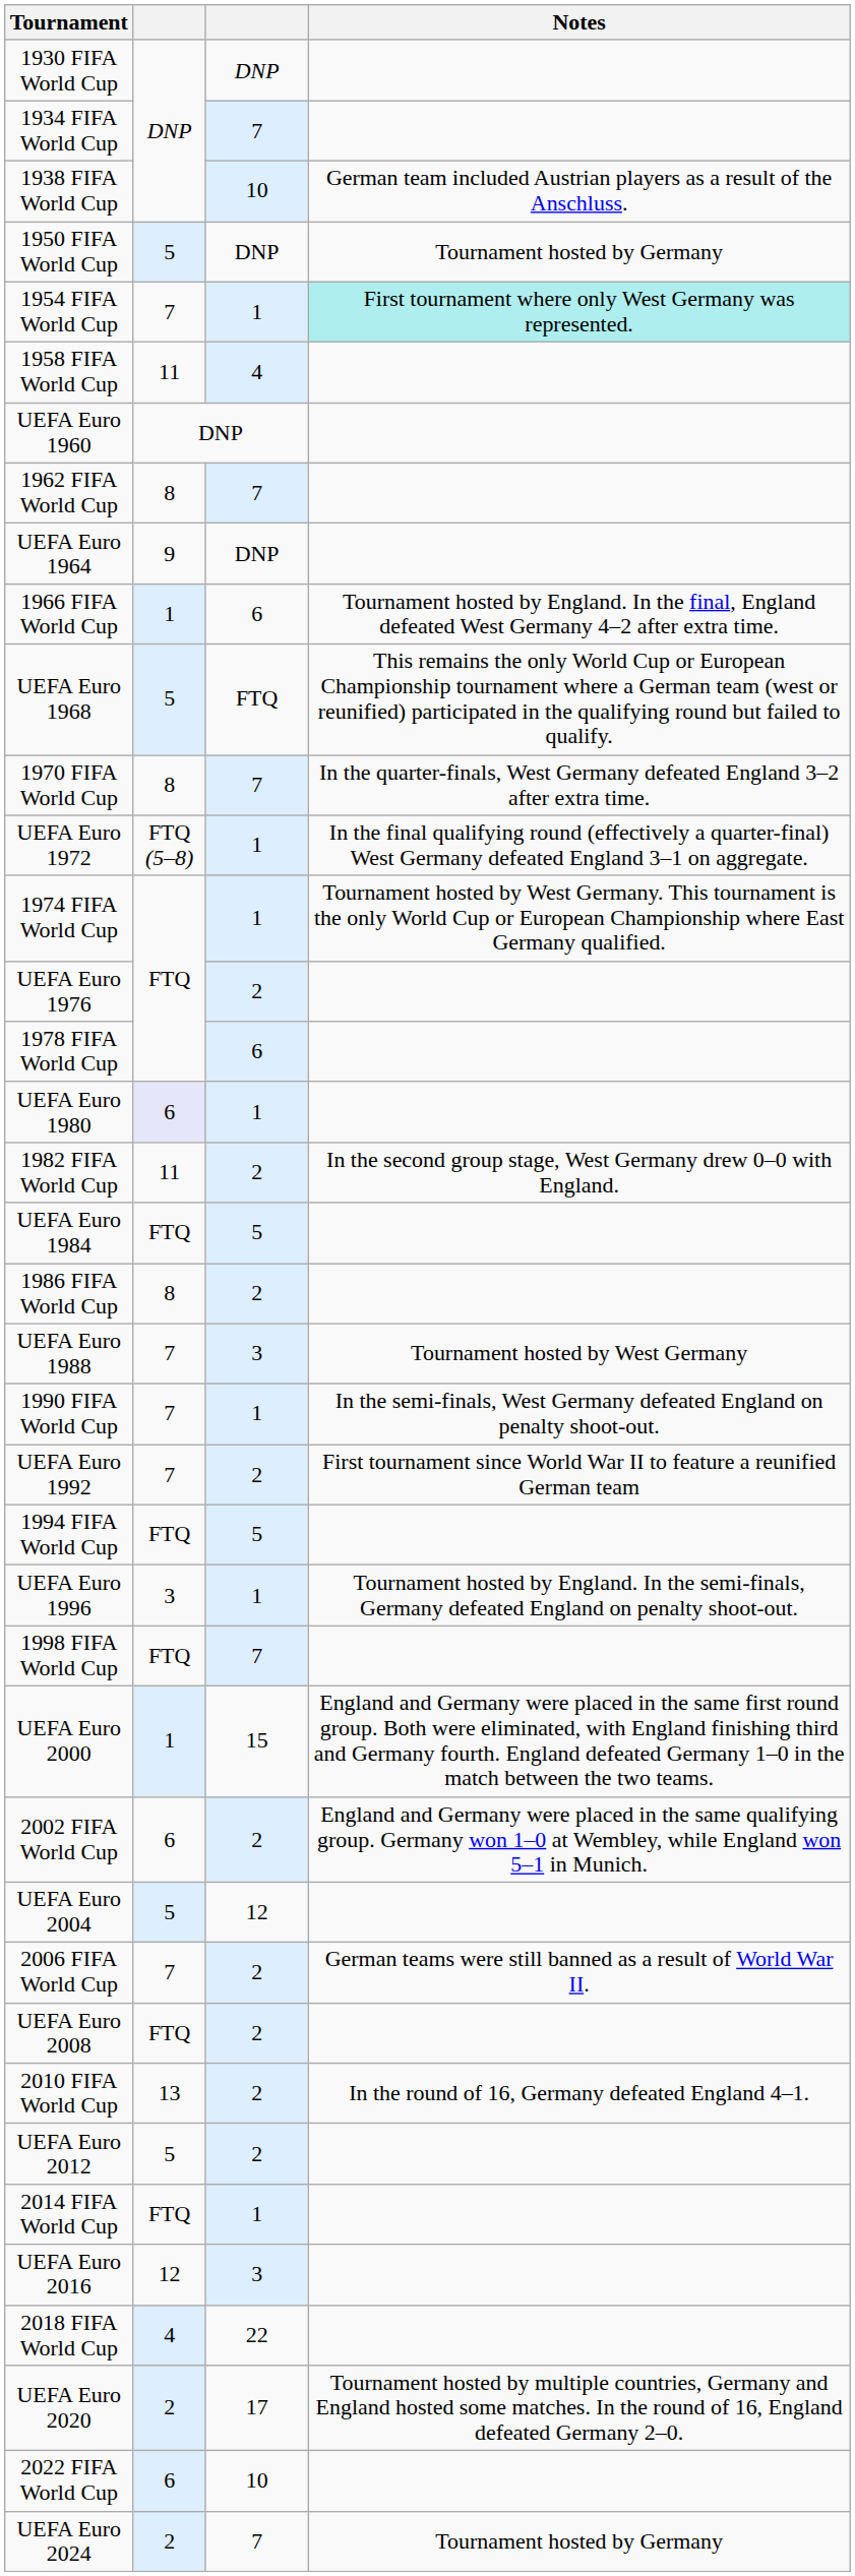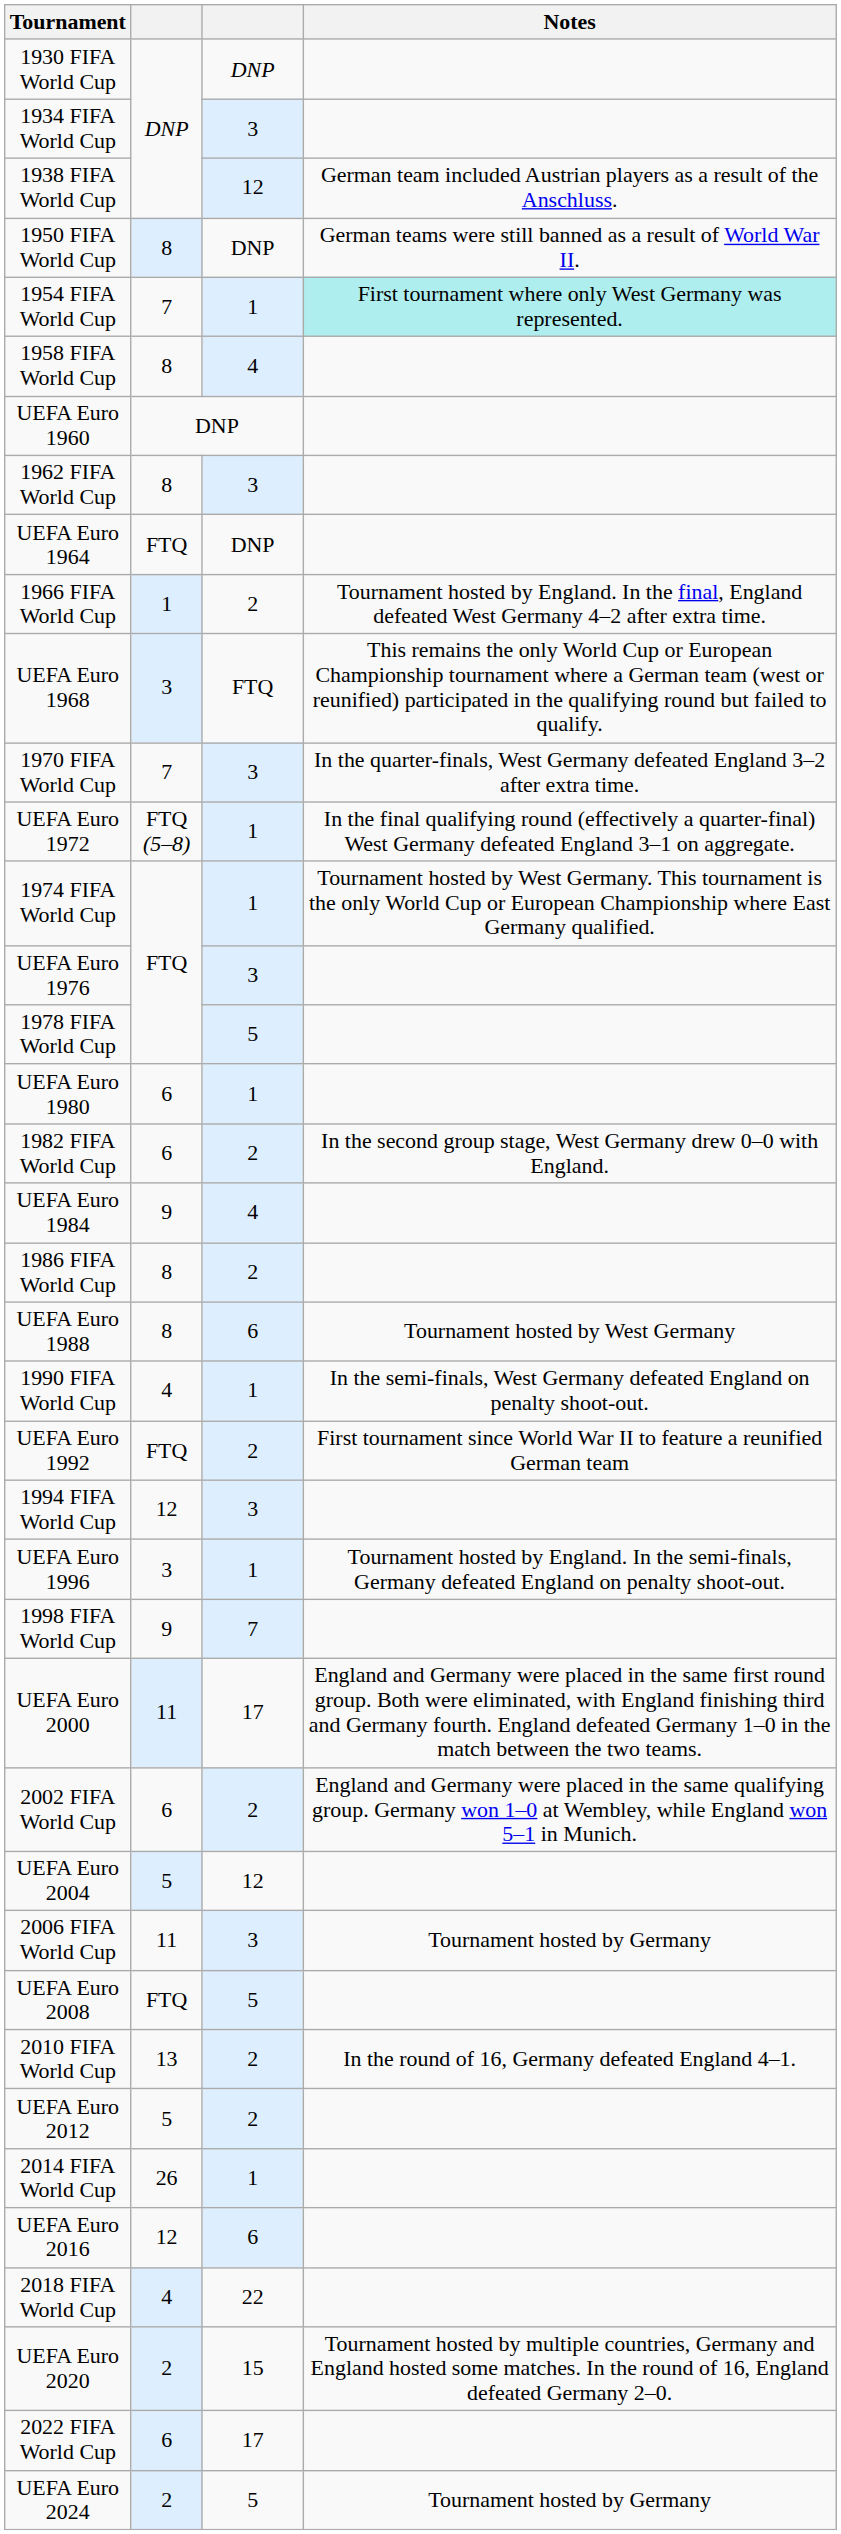 <table class="wikitable" style="text-align: center;">
 <tr>
 <th>Tournament</th>
 <th ! width=50></th>
 <th ! width=80></th>
 <th ! width=500>Notes</th>
 </tr>
 <tr>
 <td>1930 FIFA World Cup</td>
 <td rowspan="3"><em>DNP</em></td>
 <td><em>DNP</td>
 <td></td>
 </tr>
 <tr>
 <td>1934 FIFA World Cup</td>
-<td style="background:#def;">7</td>
+<td style="background:#def;">3</td>
 <td></td>
 </tr>
 <tr>
 <td>1938 FIFA World Cup</td>
-<td style="background:#def;">10</td>
+<td style="background:#def;">12</td>
 <td>German team included Austrian players as a result of the <a href='#'>Anschluss</a>.</td>
 </tr>
 <tr>
 <td>1950 FIFA World Cup</td>
-<td style="background:#def;">5</td>
+<td style="background:#def;">8</td>
 <td></em>DNP<em></td>
-<td>Tournament hosted by Germany</td>
+<td>German teams were still banned as a result of <a href='#'>World War II</a>.</td>
 </tr>
 <tr>
 <td>1954 FIFA World Cup</td>
 <td>7</td>
 <td style="background:#def;">1</td>
 <td style="background: paleturquoise;">First tournament where only West Germany was represented.</td>
 </tr>
 <tr>
 <td>1958 FIFA World Cup</td>
-<td>11</td>
+<td>8</td>
 <td style="background:#def;">4</td>
 <td></td>
 </tr>
 <tr>
 <td>UEFA Euro 1960</td>
 <td colspan="2"></em>DNP<em></td>
 <td></td>
 </tr>
 <tr>
 <td>1962 FIFA World Cup</td>
 <td>8</td>
-<td style="background:#def;">7</td>
+<td style="background:#def;">3</td>
 <td></td>
 </tr>
 <tr>
 <td>UEFA Euro 1964</td>
-<td>9</td>
+<td></em>FTQ<em></td>
 <td></em>DNP<em></td>
 <td></td>
 </tr>
 <tr>
 <td>1966 FIFA World Cup</td>
 <td style="background:#def;">1</td>
-<td>6</td>
+<td>2</td>
 <td>Tournament hosted by England. In the <a href='#'>final</a>, England defeated West Germany 4–2 after extra time.</td>
 </tr>
 <tr>
 <td>UEFA Euro 1968</td>
-<td style="background:#def;">5</td>
+<td style="background:#def;">3</td>
 <td></em>FTQ<em></td>
 <td>This remains the only World Cup or European Championship tournament where a German team (west or reunified) participated in the qualifying round but failed to qualify.</td>
 </tr>
 <tr>
 <td>1970 FIFA World Cup</td>
-<td>8</td>
-<td style="background:#def;">7</td>
+<td>7</td>
+<td style="background:#def;">3</td>
 <td>In the quarter-finals, West Germany defeated England 3–2 after extra time.</td>
 </tr>
 <tr>
 <td>UEFA Euro 1972</td>
 <td></em>FTQ<em> (5–8)</td>
 <td style="background:#def;">1</td>
 <td>In the final qualifying round (effectively a quarter-final) West Germany defeated England 3–1 on aggregate.</td>
 </tr>
 <tr>
 <td>1974 FIFA World Cup</td>
 <td rowspan="3"></em>FTQ<em></td>
 <td style="background:#def;">1</td>
 <td>Tournament hosted by West Germany. This tournament is the only World Cup or European Championship where East Germany qualified.</td>
 </tr>
 <tr>
 <td>UEFA Euro 1976</td>
-<td style="background:#def;">2</td>
+<td style="background:#def;">3</td>
 <td></td>
 </tr>
 <tr>
 <td>1978 FIFA World Cup</td>
-<td style="background:#def;">6</td>
+<td style="background:#def;">5</td>
 <td></td>
 </tr>
 <tr>
 <td>UEFA Euro 1980</td>
-<td style="background: lavender;">6</td>
+<td>6</td>
 <td style="background:#def;">1</td>
 <td></td>
 </tr>
 <tr>
 <td>1982 FIFA World Cup</td>
-<td>11</td>
+<td>6</td>
 <td style="background:#def;">2</td>
 <td>In the second group stage, West Germany drew 0–0 with England.</td>
 </tr>
 <tr>
 <td>UEFA Euro 1984</td>
-<td></em>FTQ<em></td>
-<td style="background:#def;">5</td>
+<td>9</td>
+<td style="background:#def;">4</td>
 <td></td>
 </tr>
 <tr>
 <td>1986 FIFA World Cup</td>
 <td>8</td>
 <td style="background:#def;">2</td>
 <td></td>
 </tr>
 <tr>
 <td>UEFA Euro 1988</td>
-<td>7</td>
-<td style="background:#def;">3</td>
+<td>8</td>
+<td style="background:#def;">6</td>
 <td>Tournament hosted by West Germany</td>
 </tr>
 <tr>
 <td>1990 FIFA World Cup</td>
-<td>7</td>
+<td>4</td>
 <td style="background:#def;">1</td>
 <td>In the semi-finals, West Germany defeated England on penalty shoot-out.</td>
 </tr>
 <tr>
 <td>UEFA Euro 1992</td>
-<td>7</td>
+<td></em>FTQ<em></td>
 <td style="background:#def;">2</td>
 <td>First tournament since World War II to feature a reunified German team</td>
 </tr>
 <tr>
 <td>1994 FIFA World Cup</td>
-<td></em>FTQ<em></td>
-<td style="background:#def;">5</td>
+<td>12</td>
+<td style="background:#def;">3</td>
 <td></td>
 </tr>
 <tr>
 <td>UEFA Euro 1996</td>
 <td>3</td>
 <td style="background:#def;">1</td>
 <td>Tournament hosted by England. In the semi-finals, Germany defeated England on penalty shoot-out.</td>
 </tr>
 <tr>
 <td>1998 FIFA World Cup</td>
-<td></em>FTQ<em></td>
+<td>9</td>
 <td style="background:#def;">7</td>
 <td></td>
 </tr>
 <tr>
 <td>UEFA Euro 2000</td>
-<td style="background:#def;">1</td>
-<td>15</td>
+<td style="background:#def;">11</td>
+<td>17</td>
 <td>England and Germany were placed in the same first round group. Both were eliminated, with England finishing third and Germany fourth. England defeated Germany 1–0 in the match between the two teams.</td>
 </tr>
 <tr>
 <td>2002 FIFA World Cup</td>
 <td>6</td>
 <td style="background:#def;">2</td>
 <td>England and Germany were placed in the same qualifying group. Germany <a href='#'>won 1–0</a> at Wembley, while England <a href='#'>won 5–1</a> in Munich.</td>
 </tr>
 <tr>
 <td>UEFA Euro 2004</td>
 <td style="background:#def;">5</td>
 <td>12</td>
 <td></td>
 </tr>
 <tr>
 <td>2006 FIFA World Cup</td>
-<td>7</td>
-<td style="background:#def;">2</td>
-<td>German teams were still banned as a result of <a href='#'>World War II</a>.</td>
+<td>11</td>
+<td style="background:#def;">3</td>
+<td>Tournament hosted by Germany</td>
 </tr>
 <tr>
 <td>UEFA Euro 2008</td>
 <td></em>FTQ<em></td>
-<td style="background:#def;">2</td>
+<td style="background:#def;">5</td>
 <td></td>
 </tr>
 <tr>
 <td>2010 FIFA World Cup</td>
 <td>13</td>
 <td style="background:#def;">2</td>
 <td>In the round of 16, Germany defeated England 4–1.</td>
 </tr>
 <tr>
 <td>UEFA Euro 2012</td>
 <td>5</td>
 <td style="background:#def;">2</td>
 <td></td>
 </tr>
 <tr>
 <td>2014 FIFA World Cup</td>
-<td></em>FTQ<em></td>
+<td>26</td>
 <td style="background:#def;">1</td>
 <td></td>
 </tr>
 <tr>
 <td>UEFA Euro 2016</td>
 <td>12</td>
-<td style="background:#def;">3</td>
+<td style="background:#def;">6</td>
 <td></td>
 </tr>
 <tr>
 <td>2018 FIFA World Cup</td>
 <td style="background:#def;">4</td>
 <td>22</td>
 <td></td>
 </tr>
 <tr>
 <td>UEFA Euro 2020</td>
 <td style="background:#def;">2</td>
-<td>17</td>
+<td>15</td>
 <td>Tournament hosted by multiple countries, Germany and England hosted some matches. In the round of 16, England defeated Germany 2–0.</td>
 </tr>
 <tr>
 <td>2022 FIFA World Cup</td>
 <td style="background:#def;">6</td>
-<td>10</td>
+<td>17</td>
 <td></td>
 </tr>
 <tr>
 <td>UEFA Euro 2024</td>
 <td style="background:#def;">2</td>
-<td>7</td>
+<td>5</td>
 <td>Tournament hosted by Germany</td>
 </tr>
 </table>
